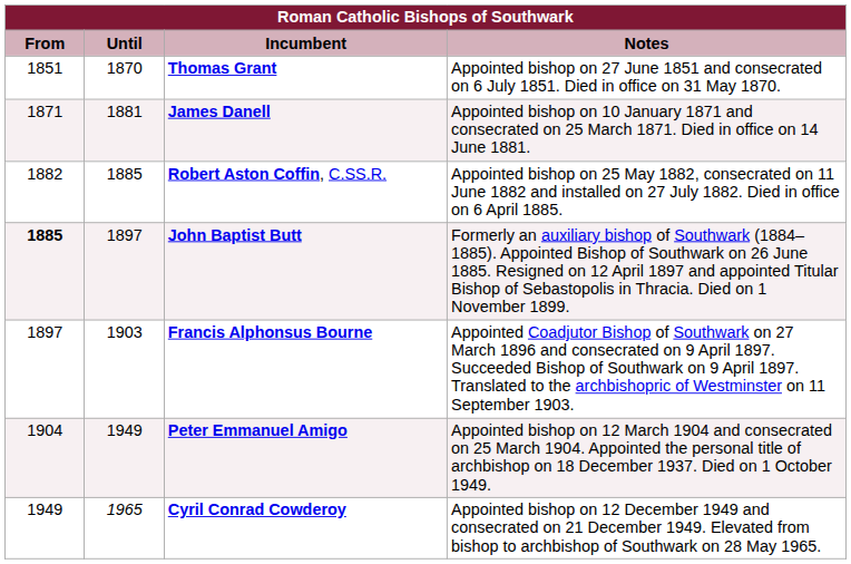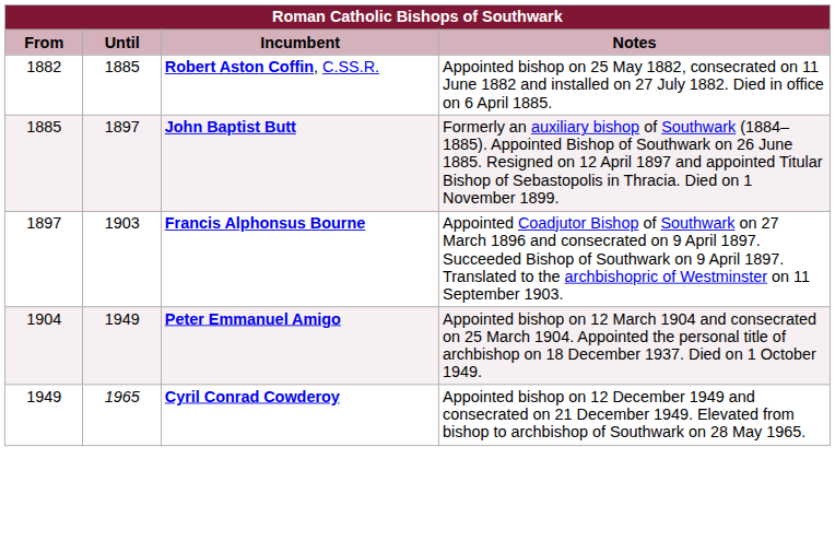 <table class="wikitable" style="width:95%"; border="1">
 <tr>
 <th colspan="4" style="background-color: #7F1734; color: white;">Roman Catholic Bishops of Southwark</th>
 </tr>
 <tr align=center>
 <th style="background-color:#D4B1BB" width="9%">From</th>
 <th style="background-color:#D4B1BB" width="9%">Until</th>
 <th style="background-color:#D4B1BB" width="32%">Incumbent</th>
 <th style="background-color:#D4B1BB" width="45%">Notes</th>
 </tr>
 <tr valign=top bgcolor="white">
-<td align=center>1851</td>
-<td align=center>1870</td>
-<td><strong><a href='#'>Thomas Grant</a></strong></td>
-<td>Appointed bishop on 27 June 1851 and consecrated on 6 July 1851. Died in office on 31 May 1870.</td>
-</tr>
-<tr valign=top bgcolor="#F7F0F2">
-<td align=center>1871</td>
-<td align=center>1881</td>
-<td><strong><a href='#'>James Danell</a></strong></td>
-<td>Appointed bishop on 10 January 1871 and consecrated on 25 March 1871. Died in office on 14 June 1881.</td>
-</tr>
-<tr valign=top bgcolor="white">
 <td align=center>1882</td>
 <td align=center>1885</td>
 <td><strong><a href='#'>Robert Aston Coffin</a></strong>, <a href='#'>C.SS.R.</a></td>
 <td>Appointed bishop on 25 May 1882, consecrated on 11 June 1882 and installed on 27 July 1882. Died in office on 6 April 1885.</td>
 </tr>
 <tr valign=top bgcolor="#F7F0F2">
-<td align=center><strong>1885</strong></td>
+<td align=center>1885</td>
 <td align=center>1897</td>
 <td><strong><a href='#'>John Baptist Butt</a></strong></td>
 <td>Formerly an <a href='#'>auxiliary bishop</a> of <a href='#'>Southwark</a> (1884–1885). Appointed Bishop of Southwark on 26 June 1885. Resigned on 12 April 1897 and appointed Titular Bishop of Sebastopolis in Thracia. Died on 1 November 1899.</td>
 </tr>
 <tr valign=top bgcolor="white">
 <td align=center>1897</td>
 <td align=center>1903</td>
 <td><strong><a href='#'>Francis Alphonsus Bourne</a></strong></td>
 <td>Appointed <a href='#'>Coadjutor Bishop</a> of <a href='#'>Southwark</a> on 27 March 1896 and consecrated on 9 April 1897. Succeeded Bishop of Southwark on 9 April 1897. Translated to the <a href='#'>archbishopric of Westminster</a> on 11 September 1903.</td>
 </tr>
 <tr valign=top bgcolor="#F7F0F2">
 <td align=center>1904</td>
 <td align=center>1949</td>
 <td><strong><a href='#'>Peter Emmanuel Amigo</a></strong></td>
 <td>Appointed bishop on 12 March 1904 and consecrated on 25 March 1904. Appointed the personal title of archbishop on 18 December 1937. Died on 1 October 1949.</td>
 </tr>
 <tr valign=top bgcolor="white">
 <td align=center>1949</td>
 <td align=center><em>1965</em></td>
 <td><strong><a href='#'>Cyril Conrad Cowderoy</a></strong></td>
 <td>Appointed bishop on 12 December 1949 and consecrated on 21 December 1949. Elevated from bishop to archbishop of Southwark on 28 May 1965.</td>
 </tr>
 </table>
